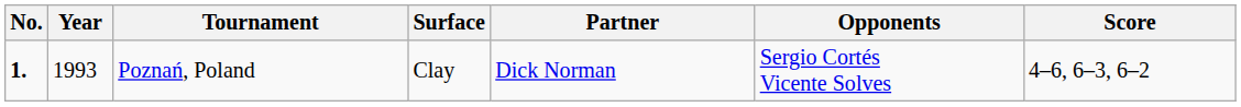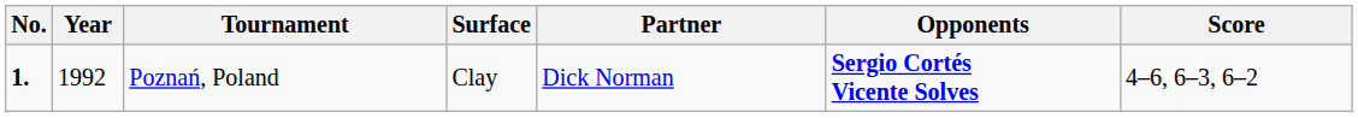 <table class="sortable wikitable" style=font-size:97%>
 <tr>
 <th style="width:20px" class="unsortable">No.</th>
 <th style="width:40px">Year</th>
 <th style="width:220px">Tournament</th>
 <th style="width:50px">Surface</th>
 <th style="width:200px">Partner</th>
 <th style="width:200px">Opponents</th>
 <th style="width:160px" class="unsortable">Score</th>
 </tr>
 <tr>
 <td><strong>1.</strong></td>
-<td>1993</td>
+<td>1992</td>
 <td><a href='#'>Poznań</a>, Poland</td>
 <td>Clay</td>
 <td> <a href='#'>Dick Norman</a></td>
-<td> <a href='#'>Sergio Cortés</a><br> <a href='#'>Vicente Solves</a></td>
+<td><strong> <a href='#'>Sergio Cortés</a><br> <a href='#'>Vicente Solves</a></strong></td>
 <td>4–6, 6–3, 6–2</td>
 </tr>
 </table>
